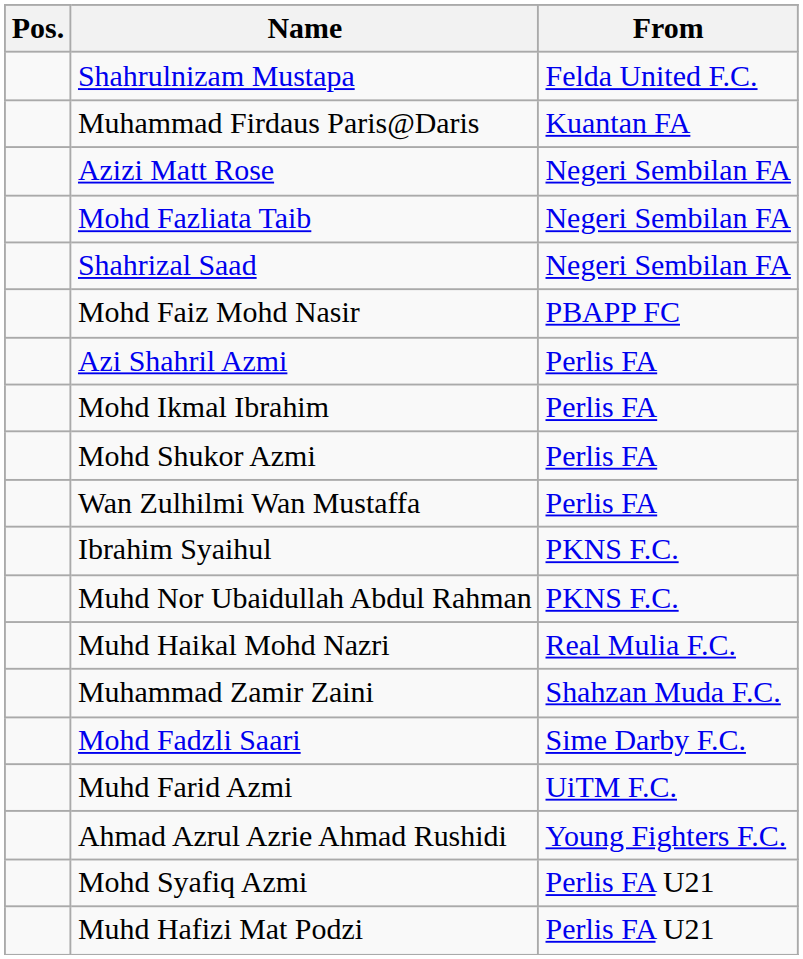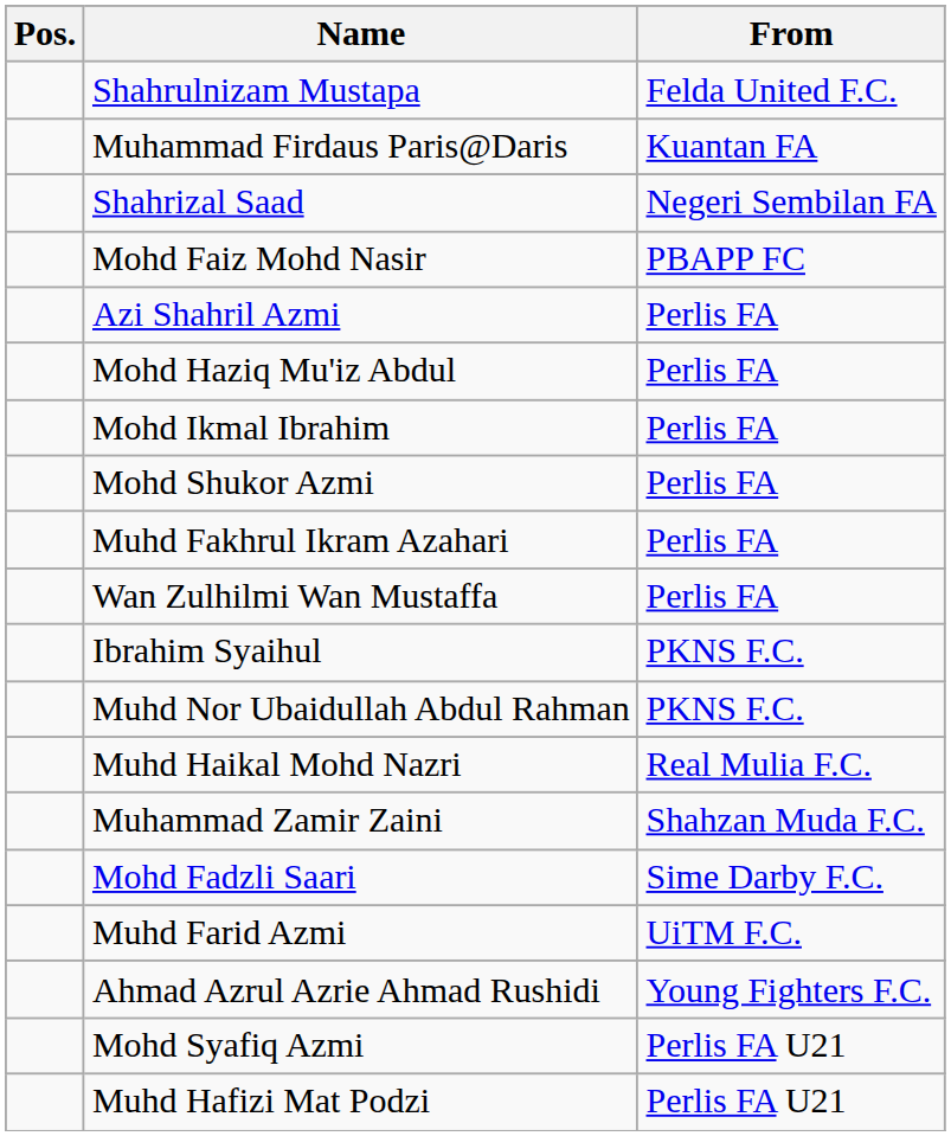 <table class="wikitable sortable">
 <tr>
 <th style="background:;">Pos.</th>
 <th style="background:;">Name</th>
 <th style="background:;">From</th>
 </tr>
 <tr>
 <td></td>
 <td> <a href='#'>Shahrulnizam Mustapa</a></td>
 <td> <a href='#'>Felda United F.C.</a></td>
 </tr>
 <tr>
 <td></td>
 <td> Muhammad Firdaus Paris@Daris</td>
 <td> <a href='#'>Kuantan FA</a></td>
 </tr>
 <tr>
 <td></td>
-<td> <a href='#'>Azizi Matt Rose</a></td>
-<td> <a href='#'>Negeri Sembilan FA</a></td>
-</tr>
-<tr>
-<td></td>
-<td> <a href='#'>Mohd Fazliata Taib</a></td>
-<td> <a href='#'>Negeri Sembilan FA</a></td>
-</tr>
-<tr>
-<td></td>
 <td> <a href='#'>Shahrizal Saad</a></td>
 <td> <a href='#'>Negeri Sembilan FA</a></td>
 </tr>
 <tr>
 <td></td>
 <td> Mohd Faiz Mohd Nasir</td>
 <td> <a href='#'>PBAPP FC</a></td>
 </tr>
 <tr>
 <td></td>
 <td> <a href='#'>Azi Shahril Azmi</a></td>
 <td> <a href='#'>Perlis FA</a></td>
 </tr>
 <tr>
 <td></td>
+<td> Mohd Haziq Mu'iz Abdul</td>
+<td> <a href='#'>Perlis FA</a></td>
+</tr>
+<tr>
+<td></td>
 <td> Mohd Ikmal Ibrahim</td>
 <td> <a href='#'>Perlis FA</a></td>
 </tr>
 <tr>
 <td></td>
 <td> Mohd Shukor Azmi</td>
+<td> <a href='#'>Perlis FA</a></td>
+</tr>
+<tr>
+<td></td>
+<td> Muhd Fakhrul Ikram Azahari</td>
 <td> <a href='#'>Perlis FA</a></td>
 </tr>
 <tr>
 <td></td>
 <td> Wan Zulhilmi Wan Mustaffa</td>
 <td> <a href='#'>Perlis FA</a></td>
 </tr>
 <tr>
 <td></td>
 <td> Ibrahim Syaihul</td>
 <td> <a href='#'>PKNS F.C.</a></td>
 </tr>
 <tr>
 <td></td>
 <td> Muhd Nor Ubaidullah Abdul Rahman</td>
 <td> <a href='#'>PKNS F.C.</a></td>
 </tr>
 <tr>
 <td></td>
 <td> Muhd Haikal Mohd Nazri</td>
 <td> <a href='#'>Real Mulia F.C.</a></td>
 </tr>
 <tr>
 <td></td>
 <td> Muhammad Zamir Zaini</td>
 <td> <a href='#'>Shahzan Muda F.C.</a></td>
 </tr>
 <tr>
 <td></td>
 <td> <a href='#'>Mohd Fadzli Saari</a></td>
 <td> <a href='#'>Sime Darby F.C.</a></td>
 </tr>
 <tr>
 <td></td>
 <td> Muhd Farid Azmi</td>
 <td> <a href='#'>UiTM F.C.</a></td>
 </tr>
 <tr>
 <td></td>
 <td> Ahmad Azrul Azrie Ahmad Rushidi</td>
 <td> <a href='#'>Young Fighters F.C.</a></td>
 </tr>
 <tr>
 <td></td>
 <td> Mohd Syafiq Azmi</td>
 <td> <a href='#'>Perlis FA</a> U21</td>
 </tr>
 <tr>
 <td></td>
 <td> Muhd Hafizi Mat Podzi</td>
 <td> <a href='#'>Perlis FA</a> U21</td>
 </tr>
 <tr>
 </tr>
 </table>
